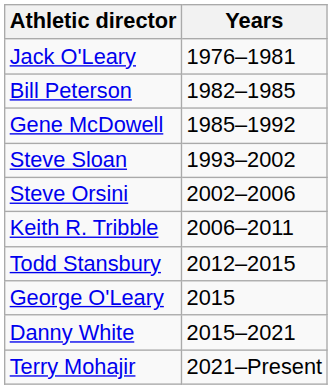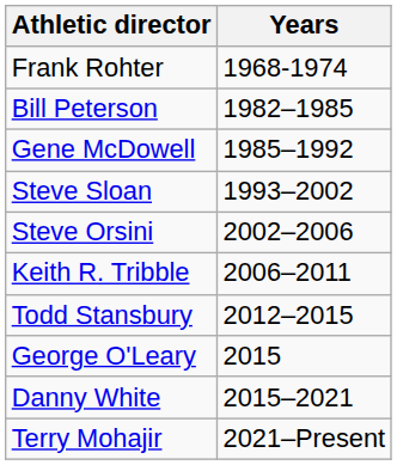 <table class="wikitable">
 <tr>
 <th>Athletic director</th>
 <th>Years</th>
 </tr>
 <tr>
-<td><a href='#'>Jack O'Leary</a></td>
-<td>1976–1981</td>
+<td>Frank Rohter</td>
+<td>1968-1974</td>
 </tr>
 <tr>
 <td><a href='#'>Bill Peterson</a></td>
 <td>1982–1985</td>
 </tr>
 <tr>
 <td><a href='#'>Gene McDowell</a></td>
 <td>1985–1992</td>
 </tr>
 <tr>
 <td><a href='#'>Steve Sloan</a></td>
 <td>1993–2002</td>
 </tr>
 <tr>
 <td><a href='#'>Steve Orsini</a></td>
 <td>2002–2006</td>
 </tr>
 <tr>
 <td><a href='#'>Keith R. Tribble</a></td>
 <td>2006–2011</td>
 </tr>
 <tr>
 <td><a href='#'>Todd Stansbury</a></td>
 <td>2012–2015</td>
 </tr>
 <tr>
 <td><a href='#'>George O'Leary</a> </td>
 <td>2015</td>
 </tr>
 <tr>
 <td><a href='#'>Danny White</a></td>
 <td>2015–2021</td>
 </tr>
 <tr>
 <td><a href='#'>Terry Mohajir</a></td>
 <td>2021–Present</td>
 </tr>
 </table>
